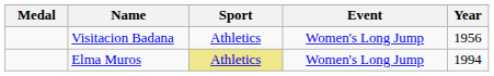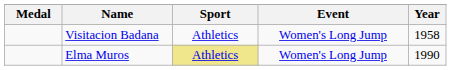 <table class="wikitable"  style="font-size:100%;  text-align:center;">
 <tr>
 </tr>
 <tr>
 <th width="65">Medal</th>
 <th width="130">Name</th>
 <th width="100">Sport</th>
 <th width="180">Event</th>
 <th width="40">Year</th>
 </tr>
 <tr>
 <td></td>
 <td align=left><a href='#'>Visitacion Badana</a></td>
 <td><a href='#'>Athletics</a></td>
 <td><a href='#'>Women's Long Jump</a></td>
-<td>1956</td>
+<td>1958</td>
 </tr>
 <tr>
 <td></td>
 <td align=left><a href='#'>Elma Muros</a></td>
 <td style="background: khaki;"><a href='#'>Athletics</a></td>
 <td><a href='#'>Women's Long Jump</a></td>
-<td>1994</td>
+<td>1990</td>
 </tr>
 </table>
